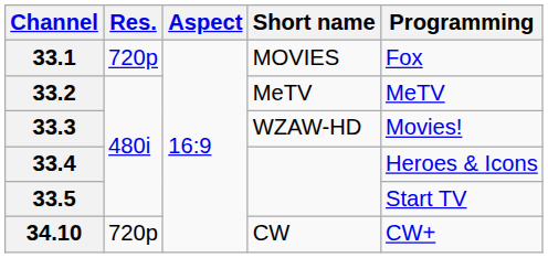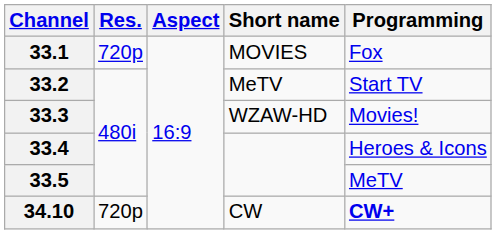 <table class="wikitable">
 <tr>
 <th scope = "col"><a href='#'>Channel</a></th>
 <th scope = "col"><a href='#'>Res.</a></th>
 <th scope = "col"><a href='#'>Aspect</a></th>
 <th scope = "col">Short name</th>
 <th scope = "col">Programming</th>
 </tr>
 <tr>
 <th scope = "row">33.1</th>
 <td><a href='#'>720p</a></td>
 <td rowspan=6><a href='#'>16:9</a></td>
 <td>MOVIES</td>
 <td><a href='#'>Fox</a></td>
 </tr>
 <tr>
 <th scope = "row">33.2</th>
 <td rowspan=4><a href='#'>480i</a></td>
 <td>MeTV</td>
-<td><a href='#'>MeTV</a></td>
+<td><a href='#'>Start TV</a></td>
 </tr>
 <tr>
 <th scope = "row">33.3</th>
 <td>WZAW-HD</td>
 <td><a href='#'>Movies!</a></td>
 </tr>
 <tr>
 <th scope = "row">33.4</th>
 <td rowspan="2"></td>
 <td><a href='#'>Heroes & Icons</a></td>
 </tr>
 <tr>
 <th scope = "row">33.5</th>
-<td><a href='#'>Start TV</a></td>
+<td><a href='#'>MeTV</a></td>
 </tr>
 <tr>
 <th scope = "row">34.10</th>
 <td>720p</td>
 <td>CW</td>
-<td><a href='#'>CW+</a></td>
+<td><strong><a href='#'>CW+</a></strong></td>
 </tr>
 </table>
